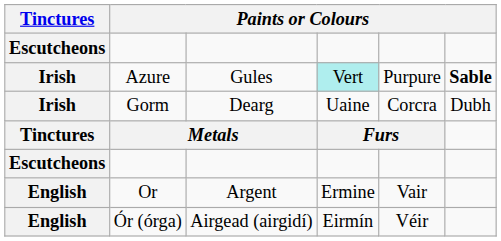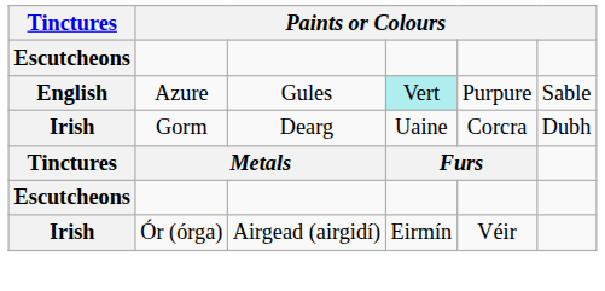 <table class="wikitable" style="margin:1em auto;">
 <tr>
 <th><a href='#'>Tinctures</a></th>
 <th colspan=5><em>Paints or Colours</em></th>
 </tr>
 <tr>
 <th>Escutcheons</th>
 <td align=center></td>
 <td align=center></td>
 <td align=center></td>
 <td align=center></td>
 <td align=center></td>
 </tr>
 <tr>
-<th>Irish</th>
+<th>English</th>
 <td align=center>Azure</td>
 <td align=center>Gules</td>
 <td align=center style="background: paleturquoise;">Vert</td>
 <td align=center>Purpure</td>
-<td align=center><strong>Sable</strong></td>
+<td align=center>Sable</td>
 </tr>
 <tr>
 <th>Irish</th>
 <td align=center>Gorm</td>
 <td align=center>Dearg</td>
 <td align=center>Uaine</td>
 <td align=center>Corcra</td>
 <td align=center>Dubh</td>
 </tr>
 <tr>
 <th>Tinctures</th>
 <th colspan=2><em>Metals</em></th>
 <th colspan=2><em>Furs</em></th>
 </tr>
 <tr>
 <th>Escutcheons</th>
 <td align=center></td>
 <td align=center></td>
 <td align=center></td>
 <td align=center></td>
 <td></td>
 </tr>
 <tr>
-<th>English</th>
-<td align=center>Or</td>
-<td align=center>Argent</td>
-<td align=center>Ermine</td>
-<td align=center>Vair</td>
-<td></td>
-</tr>
-<tr>
-<th>English</th>
+<th>Irish</th>
 <td align=center>Ór (órga)</td>
 <td align=center>Airgead (airgidí)</td>
 <td align=center>Eirmín</td>
 <td align=center>Véir</td>
 <td></td>
 </tr>
 </table>
